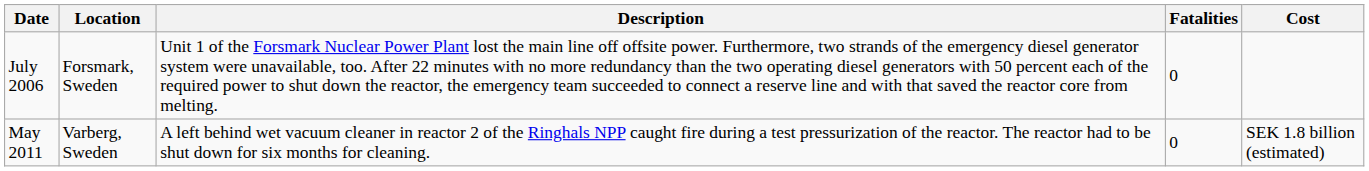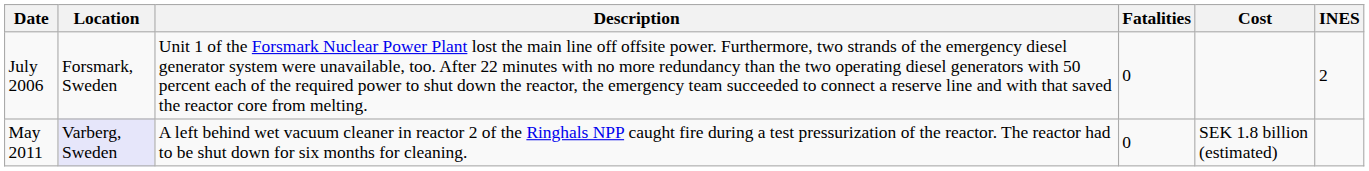 <table class="wikitable sortable">
 <tr>
 <th>Date</th>
 <th>Location</th>
 <th>Description</th>
 <th>Fatalities</th>
 <th>Cost</th>
+<th>INES</th>
 </tr>
 <tr>
 <td>July 2006</td>
 <td>Forsmark, Sweden</td>
 <td>Unit 1 of the <a href='#'>Forsmark Nuclear Power Plant</a> lost the main line off offsite power. Furthermore, two strands of the emergency diesel generator system were unavailable, too. After 22 minutes with no more redundancy than the two operating diesel generators with 50 percent each of the required power to shut down the reactor, the emergency team succeeded to connect a reserve line and with that saved the reactor core from melting.</td>
 <td>0</td>
 <td></td>
+<td>2</td>
 </tr>
 <tr>
 <td>May 2011</td>
-<td>Varberg, Sweden</td>
+<td style="background: lavender;">Varberg, Sweden</td>
 <td>A left behind wet vacuum cleaner in reactor 2 of the <a href='#'>Ringhals NPP</a> caught fire during a test pressurization of the reactor. The reactor had to be shut down for six months for cleaning. </td>
 <td>0</td>
 <td>SEK 1.8 billion (estimated)</td>
+<td></td>
 </tr>
 </table>
